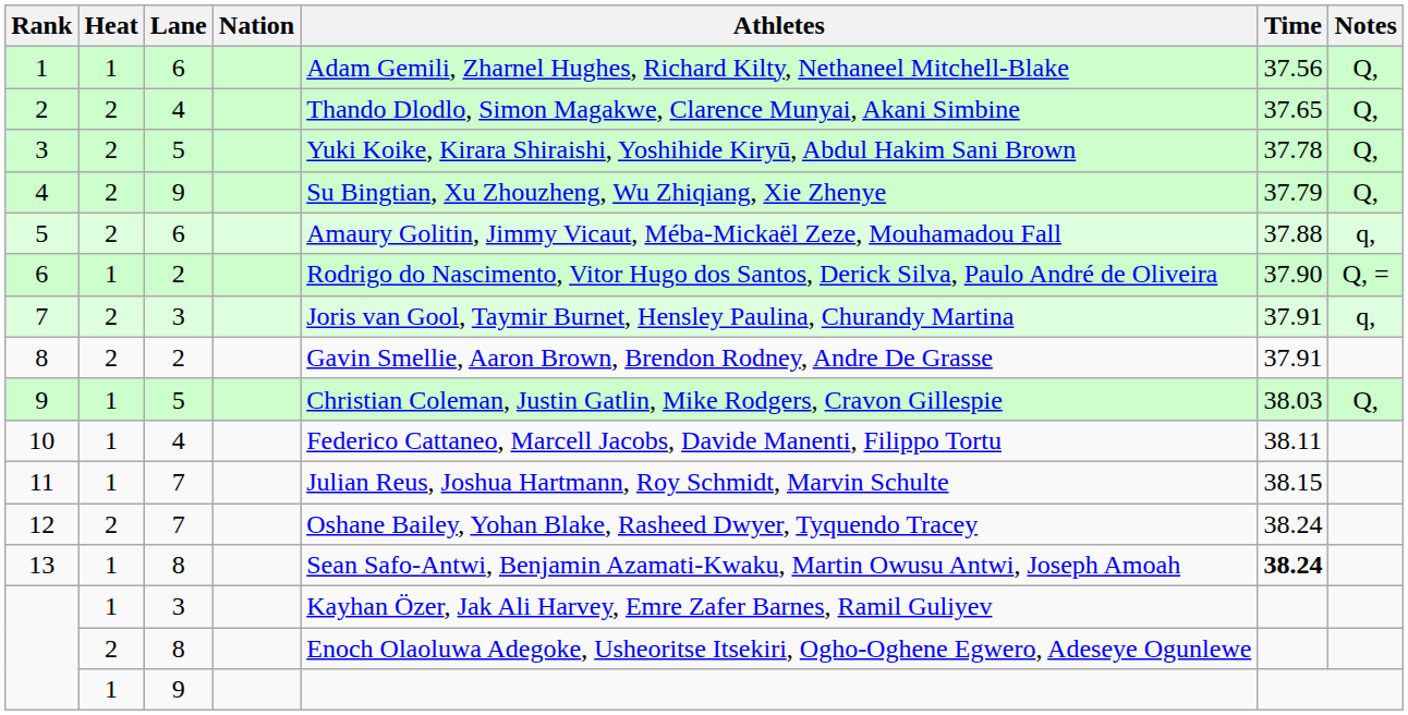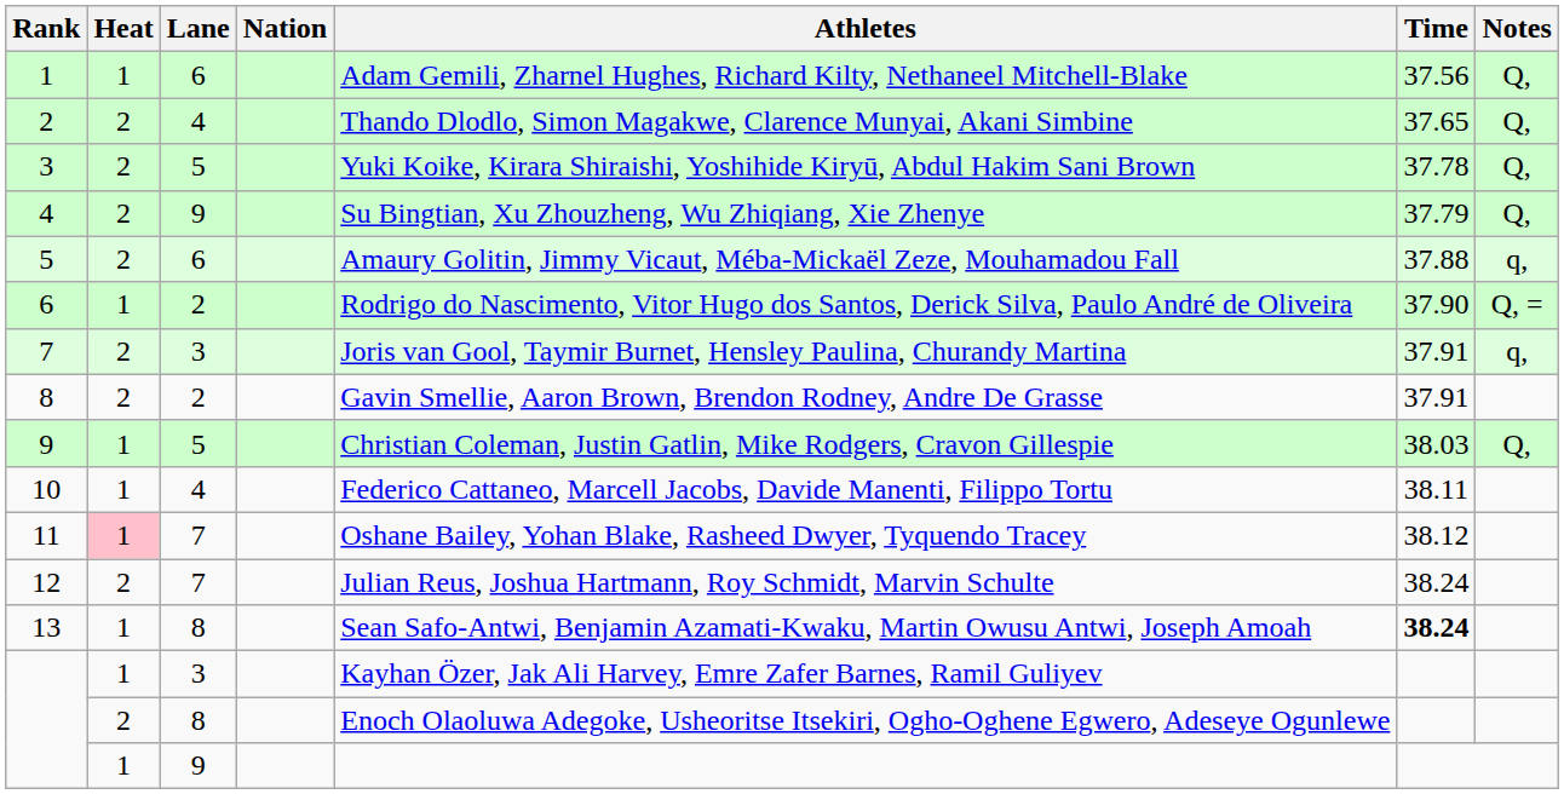 <table class="wikitable sortable" style="text-align:center">
 <tr>
 <th>Rank</th>
 <th>Heat</th>
 <th>Lane</th>
 <th>Nation</th>
 <th>Athletes</th>
 <th>Time</th>
 <th>Notes</th>
 </tr>
 <tr bgcolor=ccffcc>
 <td>1</td>
 <td>1</td>
 <td>6</td>
 <td align=left></td>
 <td align=left><a href='#'>Adam Gemili</a>, <a href='#'>Zharnel Hughes</a>, <a href='#'>Richard Kilty</a>, <a href='#'>Nethaneel Mitchell-Blake</a></td>
 <td>37.56</td>
 <td>Q, <strong></strong></td>
 </tr>
 <tr bgcolor=ccffcc>
 <td>2</td>
 <td>2</td>
 <td>4</td>
 <td align=left></td>
 <td align=left><a href='#'>Thando Dlodlo</a>, <a href='#'>Simon Magakwe</a>, <a href='#'>Clarence Munyai</a>, <a href='#'>Akani Simbine</a></td>
 <td>37.65</td>
 <td>Q, <strong></strong></td>
 </tr>
 <tr bgcolor=ccffcc>
 <td>3</td>
 <td>2</td>
 <td>5</td>
 <td align=left></td>
 <td align=left><a href='#'>Yuki Koike</a>, <a href='#'>Kirara Shiraishi</a>, <a href='#'>Yoshihide Kiryū</a>, <a href='#'>Abdul Hakim Sani Brown</a></td>
 <td>37.78</td>
 <td>Q, </td>
 </tr>
 <tr bgcolor=ccffcc>
 <td>4</td>
 <td>2</td>
 <td>9</td>
 <td align=left></td>
 <td align=left><a href='#'>Su Bingtian</a>, <a href='#'>Xu Zhouzheng</a>, <a href='#'>Wu Zhiqiang</a>, <a href='#'>Xie Zhenye</a></td>
 <td>37.79</td>
 <td>Q, <strong></strong></td>
 </tr>
 <tr bgcolor=ddffdd>
 <td>5</td>
 <td>2</td>
 <td>6</td>
 <td align=left></td>
 <td align=left><a href='#'>Amaury Golitin</a>, <a href='#'>Jimmy Vicaut</a>, <a href='#'>Méba-Mickaël Zeze</a>, <a href='#'>Mouhamadou Fall</a></td>
 <td>37.88</td>
 <td>q, </td>
 </tr>
 <tr bgcolor=ccffcc>
 <td>6</td>
 <td>1</td>
 <td>2</td>
 <td align=left></td>
 <td align=left><a href='#'>Rodrigo do Nascimento</a>, <a href='#'>Vitor Hugo dos Santos</a>, <a href='#'>Derick Silva</a>, <a href='#'>Paulo André de Oliveira</a></td>
 <td>37.90</td>
 <td>Q, =<strong></strong></td>
 </tr>
 <tr bgcolor=ddffdd>
 <td>7</td>
 <td>2</td>
 <td>3</td>
 <td align=left></td>
 <td align=left><a href='#'>Joris van Gool</a>, <a href='#'>Taymir Burnet</a>, <a href='#'>Hensley Paulina</a>, <a href='#'>Churandy Martina</a></td>
 <td>37.91</td>
 <td>q, <strong></strong></td>
 </tr>
 <tr>
 <td>8</td>
 <td>2</td>
 <td>2</td>
 <td align=left></td>
 <td align=left><a href='#'>Gavin Smellie</a>, <a href='#'>Aaron Brown</a>, <a href='#'>Brendon Rodney</a>, <a href='#'>Andre De Grasse</a></td>
 <td>37.91</td>
 <td></td>
 </tr>
 <tr bgcolor=ccffcc>
 <td>9</td>
 <td>1</td>
 <td>5</td>
 <td align=left></td>
 <td align=left><a href='#'>Christian Coleman</a>, <a href='#'>Justin Gatlin</a>, <a href='#'>Mike Rodgers</a>, <a href='#'>Cravon Gillespie</a></td>
 <td>38.03</td>
 <td>Q, </td>
 </tr>
 <tr>
 <td>10</td>
 <td>1</td>
 <td>4</td>
 <td align=left></td>
 <td align=left><a href='#'>Federico Cattaneo</a>, <a href='#'>Marcell Jacobs</a>, <a href='#'>Davide Manenti</a>, <a href='#'>Filippo Tortu</a></td>
 <td>38.11</td>
 <td><strong></strong></td>
 </tr>
 <tr>
 <td>11</td>
-<td>1</td>
+<td style="background: pink;">1</td>
 <td>7</td>
 <td align=left></td>
-<td align=left><a href='#'>Julian Reus</a>, <a href='#'>Joshua Hartmann</a>, <a href='#'>Roy Schmidt</a>, <a href='#'>Marvin Schulte</a></td>
-<td>38.15</td>
+<td align=left><a href='#'>Oshane Bailey</a>, <a href='#'>Yohan Blake</a>, <a href='#'>Rasheed Dwyer</a>, <a href='#'>Tyquendo Tracey</a></td>
+<td>38.12</td>
 <td></td>
 </tr>
 <tr>
 <td>12</td>
 <td>2</td>
 <td>7</td>
 <td align=left></td>
-<td align=left><a href='#'>Oshane Bailey</a>, <a href='#'>Yohan Blake</a>, <a href='#'>Rasheed Dwyer</a>, <a href='#'>Tyquendo Tracey</a></td>
+<td align=left><a href='#'>Julian Reus</a>, <a href='#'>Joshua Hartmann</a>, <a href='#'>Roy Schmidt</a>, <a href='#'>Marvin Schulte</a></td>
 <td>38.24</td>
 <td></td>
 </tr>
 <tr>
 <td>13</td>
 <td>1</td>
 <td>8</td>
 <td align=left></td>
 <td align=left><a href='#'>Sean Safo-Antwi</a>, <a href='#'>Benjamin Azamati-Kwaku</a>, <a href='#'>Martin Owusu Antwi</a>, <a href='#'>Joseph Amoah</a></td>
 <td><strong>38.24</strong></td>
 <td></td>
 </tr>
 <tr>
 <td rowspan=3></td>
 <td>1</td>
 <td>3</td>
 <td align=left></td>
 <td align=left><a href='#'>Kayhan Özer</a>, <a href='#'>Jak Ali Harvey</a>, <a href='#'>Emre Zafer Barnes</a>, <a href='#'>Ramil Guliyev</a></td>
 <td></td>
 <td></td>
 </tr>
 <tr>
 <td>2</td>
 <td>8</td>
 <td align=left></td>
 <td align=left><a href='#'>Enoch Olaoluwa Adegoke</a>, <a href='#'>Usheoritse Itsekiri</a>, <a href='#'>Ogho-Oghene Egwero</a>, <a href='#'>Adeseye Ogunlewe</a></td>
 <td></td>
 <td></td>
 </tr>
 <tr>
 <td>1</td>
 <td>9</td>
 <td align=left></td>
 <td align=left></td>
 <td colspan=2></td>
 </tr>
 </table>
